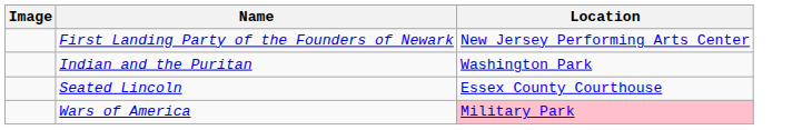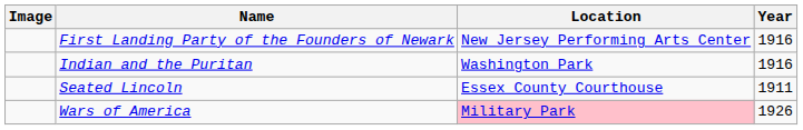 <table class="wikitable">
 <tr>
 <th>Image</th>
 <th>Name</th>
 <th>Location</th>
+<th>Year</th>
 </tr>
 <tr>
 <td></td>
 <td><em><a href='#'>First Landing Party of the Founders of Newark</a></em></td>
 <td><a href='#'>New Jersey Performing Arts Center</a></td>
+<td>1916</td>
 </tr>
 <tr>
 <td></td>
 <td><em><a href='#'>Indian and the Puritan</a></em></td>
 <td><a href='#'>Washington Park</a></td>
+<td>1916</td>
 </tr>
 <tr>
 <td></td>
 <td><em><a href='#'>Seated Lincoln</a></em></td>
 <td><a href='#'>Essex County Courthouse</a></td>
+<td>1911</td>
 </tr>
 <tr>
 <td></td>
 <td><em><a href='#'>Wars of America</a></em></td>
 <td style="background: pink;"><a href='#'>Military Park</a></td>
+<td>1926</td>
 </tr>
 </table>
